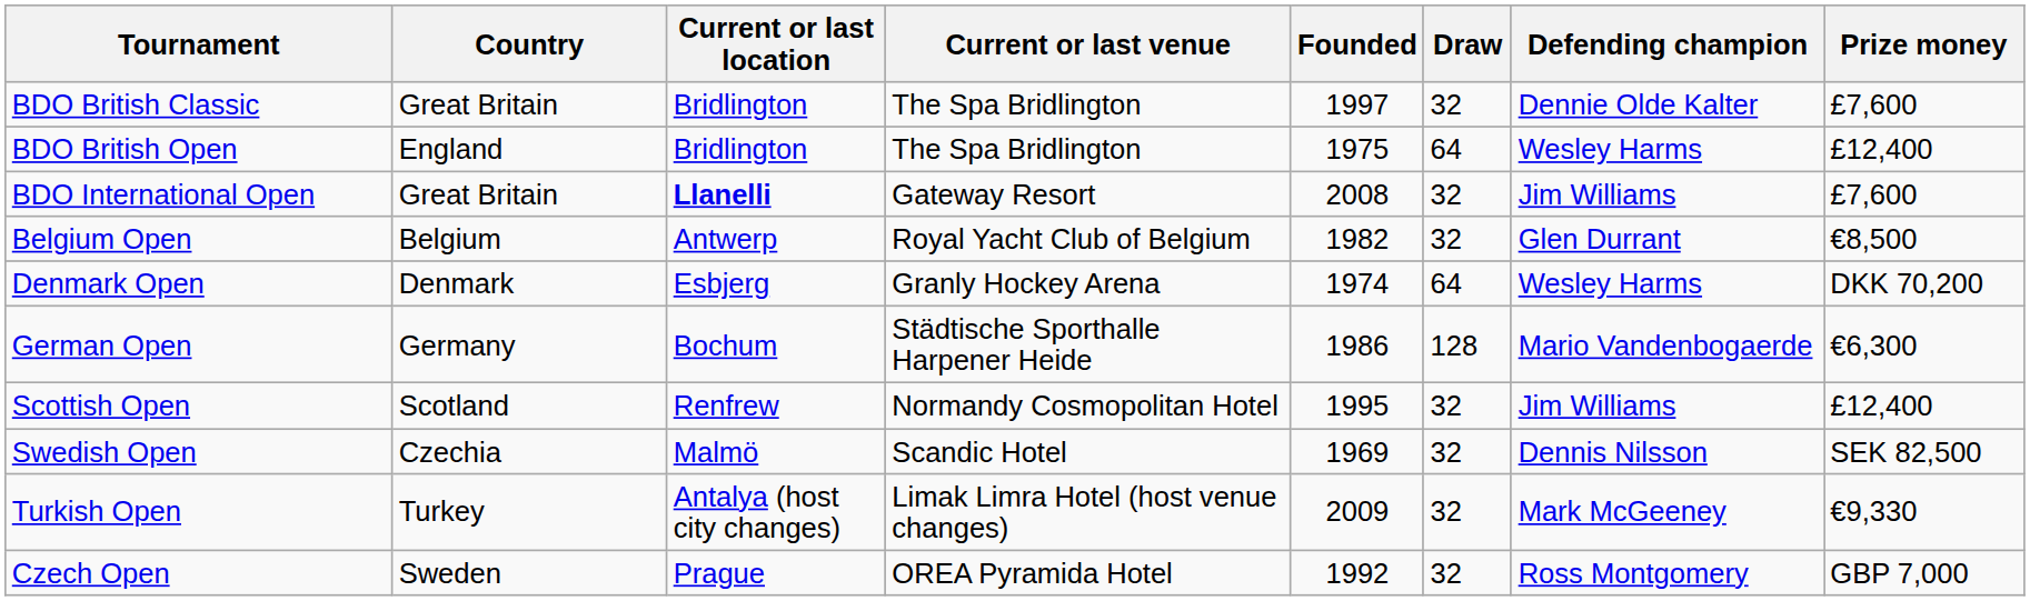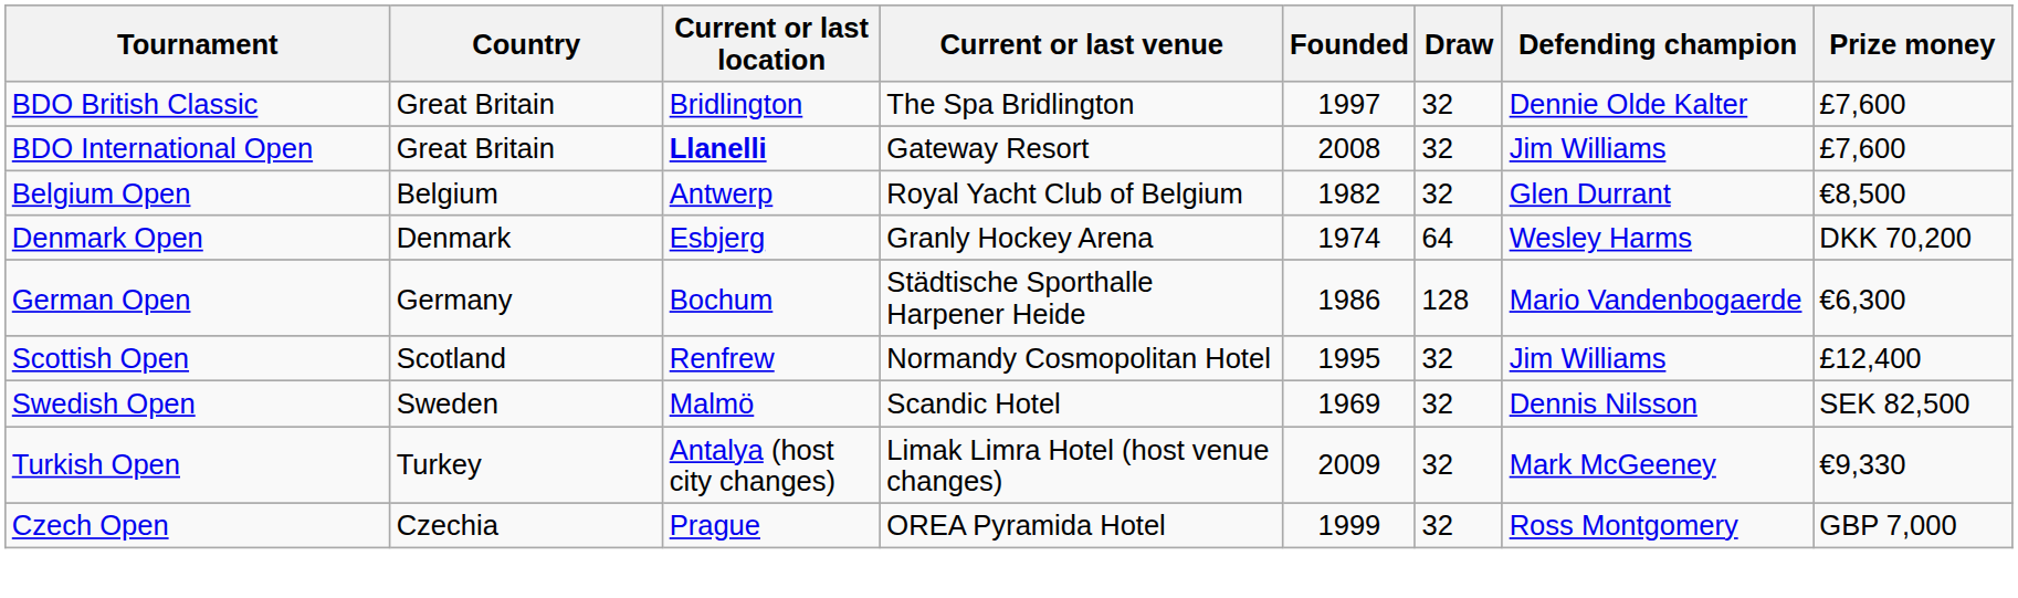 <table class="wikitable sortable" style=font-size:95%>
 <tr>
 <th width=200>Tournament</th>
 <th width=140>Country</th>
 <th width=110>Current or last location</th>
 <th width=210>Current or last venue</th>
 <th width=50>Founded</th>
 <th width=40>Draw</th>
 <th width=160>Defending champion</th>
 <th width=100>Prize money</th>
 </tr>
 <tr>
 <td><a href='#'>BDO British Classic</a></td>
 <td> Great Britain</td>
 <td><a href='#'>Bridlington</a></td>
 <td>The Spa Bridlington</td>
 <td align=center>1997</td>
 <td>32</td>
 <td> <a href='#'>Dennie Olde Kalter</a></td>
 <td>£7,600</td>
-</tr>
-<tr>
-<td><a href='#'>BDO British Open</a></td>
-<td> England</td>
-<td><a href='#'>Bridlington</a></td>
-<td>The Spa Bridlington</td>
-<td align=center>1975</td>
-<td>64</td>
-<td> <a href='#'>Wesley Harms</a></td>
-<td>£12,400</td>
 </tr>
 <tr>
 <td><a href='#'>BDO International Open</a></td>
 <td> Great Britain</td>
 <td><strong><a href='#'>Llanelli</a></strong></td>
 <td>Gateway Resort</td>
 <td align=center>2008</td>
 <td>32</td>
 <td> <a href='#'>Jim Williams</a></td>
 <td>£7,600</td>
 </tr>
 <tr>
 <td><a href='#'>Belgium Open</a></td>
 <td> Belgium</td>
 <td><a href='#'>Antwerp</a></td>
 <td>Royal Yacht Club of Belgium</td>
 <td align=center>1982</td>
 <td>32</td>
 <td> <a href='#'>Glen Durrant</a></td>
 <td>€8,500</td>
 </tr>
 <tr>
 <td><a href='#'>Denmark Open</a></td>
 <td> Denmark</td>
 <td><a href='#'>Esbjerg</a></td>
 <td>Granly Hockey Arena</td>
 <td align=center>1974</td>
 <td>64</td>
 <td> <a href='#'>Wesley Harms</a></td>
 <td>DKK 70,200</td>
 </tr>
 <tr>
 <td><a href='#'>German Open</a></td>
 <td> Germany</td>
 <td><a href='#'>Bochum</a></td>
 <td>Städtische Sporthalle Harpener Heide</td>
 <td align=center>1986</td>
 <td>128</td>
 <td> <a href='#'>Mario Vandenbogaerde</a></td>
 <td>€6,300</td>
 </tr>
 <tr>
 <td><a href='#'>Scottish Open</a></td>
 <td> Scotland</td>
 <td><a href='#'>Renfrew</a></td>
 <td>Normandy Cosmopolitan Hotel</td>
 <td align=center>1995</td>
 <td>32</td>
 <td> <a href='#'>Jim Williams</a></td>
 <td>£12,400</td>
 </tr>
 <tr>
 <td><a href='#'>Swedish Open</a></td>
-<td> Czechia</td>
+<td> Sweden</td>
 <td><a href='#'>Malmö</a></td>
 <td>Scandic Hotel</td>
 <td align=center>1969</td>
 <td>32</td>
 <td> <a href='#'>Dennis Nilsson</a></td>
 <td>SEK 82,500</td>
 </tr>
 <tr>
 <td><a href='#'>Turkish Open</a></td>
 <td> Turkey</td>
 <td><a href='#'>Antalya</a> (host city changes)</td>
 <td>Limak Limra Hotel (host venue changes)</td>
 <td align=center>2009</td>
 <td>32</td>
 <td> <a href='#'>Mark McGeeney</a></td>
 <td>€9,330</td>
 </tr>
 <tr>
 <td><a href='#'>Czech Open</a></td>
-<td> Sweden</td>
+<td> Czechia</td>
 <td><a href='#'>Prague</a></td>
 <td>OREA Pyramida Hotel</td>
-<td align=center>1992</td>
+<td align=center>1999</td>
 <td>32</td>
 <td> <a href='#'>Ross Montgomery</a></td>
 <td>GBP 7,000</td>
 </tr>
 </table>
